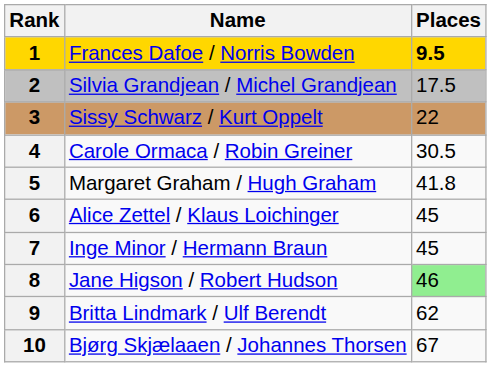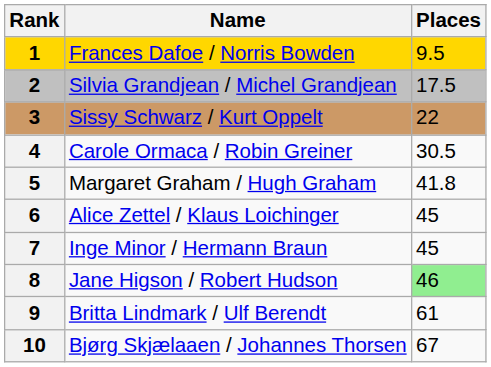 <table class="wikitable">
 <tr>
 <th>Rank</th>
 <th>Name</th>
 <th>Places</th>
 </tr>
 <tr bgcolor=gold>
 <td align=center><strong>1</strong></td>
 <td> <a href='#'>Frances Dafoe</a> / <a href='#'>Norris Bowden</a></td>
-<td><strong>9.5</strong></td>
+<td>9.5</td>
 </tr>
 <tr bgcolor=silver>
 <td align=center><strong>2</strong></td>
 <td> <a href='#'>Silvia Grandjean</a> / <a href='#'>Michel Grandjean</a></td>
 <td>17.5</td>
 </tr>
 <tr bgcolor=cc9966>
 <td align=center><strong>3</strong></td>
 <td> <a href='#'>Sissy Schwarz</a> / <a href='#'>Kurt Oppelt</a></td>
 <td>22</td>
 </tr>
 <tr>
 <th>4</th>
 <td> <a href='#'>Carole Ormaca</a> / <a href='#'>Robin Greiner</a></td>
 <td>30.5</td>
 </tr>
 <tr>
 <th>5</th>
 <td> Margaret Graham / <a href='#'>Hugh Graham</a></td>
 <td>41.8</td>
 </tr>
 <tr>
 <th>6</th>
 <td> <a href='#'>Alice Zettel</a> / <a href='#'>Klaus Loichinger</a></td>
 <td>45</td>
 </tr>
 <tr>
 <th>7</th>
 <td> <a href='#'>Inge Minor</a> / <a href='#'>Hermann Braun</a></td>
 <td>45</td>
 </tr>
 <tr>
 <th>8</th>
 <td> <a href='#'>Jane Higson</a> / <a href='#'>Robert Hudson</a></td>
 <td style="background: lightgreen;">46</td>
 </tr>
 <tr>
 <th>9</th>
 <td> <a href='#'>Britta Lindmark</a> / <a href='#'>Ulf Berendt</a></td>
-<td>62</td>
+<td>61</td>
 </tr>
 <tr>
 <th>10</th>
 <td> <a href='#'>Bjørg Skjælaaen</a> / <a href='#'>Johannes Thorsen</a></td>
 <td>67</td>
 </tr>
 </table>
